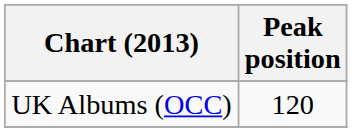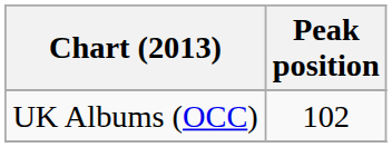 <table class="wikitable plainrowheaders sortable">
 <tr>
 <th scope="col">Chart (2013)</th>
 <th scope="col">Peak<br>position</th>
 </tr>
 <tr>
 </tr>
 <tr>
 </tr>
 <tr>
 </tr>
 <tr>
 <td>UK Albums (<a href='#'>OCC</a>)</td>
-<td align="center">120</td>
+<td align="center">102</td>
 </tr>
 <tr>
 </tr>
 <tr>
 </tr>
 </table>
